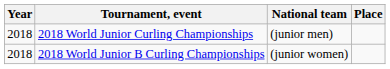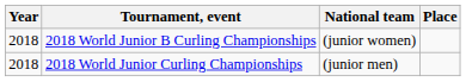 <table class="wikitable">
 <tr>
 <th scope="col">Year</th>
 <th scope="col">Tournament, event</th>
 <th scope="col">National team</th>
 <th scope="col">Place</th>
 </tr>
 <tr>
 <td>2018</td>
+<td><a href='#'>2018 World Junior B Curling Championships</a></td>
+<td> (junior women)</td>
+<td></td>
+</tr>
+<tr>
+<td>2018</td>
 <td><a href='#'>2018 World Junior Curling Championships</a></td>
 <td> (junior men)</td>
 <td></td>
 </tr>
-<tr>
-<td>2018</td>
-<td><a href='#'>2018 World Junior B Curling Championships</a></td>
-<td> (junior women)</td>
-<td></td>
-</tr>
 </table>
